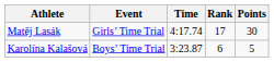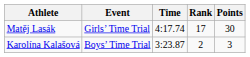 <table class="wikitable" border="1" style="font-size:90%">
 <tr>
 <th>Athlete</th>
 <th>Event</th>
 <th>Time</th>
 <th>Rank</th>
 <th>Points</th>
 </tr>
 <tr>
 <td><a href='#'>Matěj Lasák</a></td>
 <td><a href='#'>Girls’ Time Trial</a></td>
 <td align=center>4:17.74</td>
 <td align=center>17</td>
 <td align=center>30</td>
 </tr>
 <tr>
 <td><a href='#'>Karolína Kalašová</a></td>
 <td><a href='#'>Boys’ Time Trial</a></td>
 <td align=center>3:23.87</td>
-<td align=center>6</td>
-<td align=center>5</td>
+<td align=center>2</td>
+<td align=center>3</td>
 </tr>
 </table>
